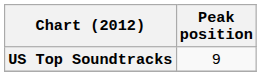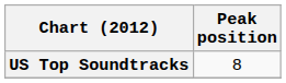 <table class="wikitable sortable plainrowheaders" style="text-align:center;">
 <tr>
 <th scope="col">Chart (2012)</th>
 <th scope="col">Peak<br>position</th>
 </tr>
 <tr>
 <th scope="row">US Top Soundtracks</th>
-<td>9</td>
+<td>8</td>
 </tr>
 <tr>
 </tr>
 </table>
